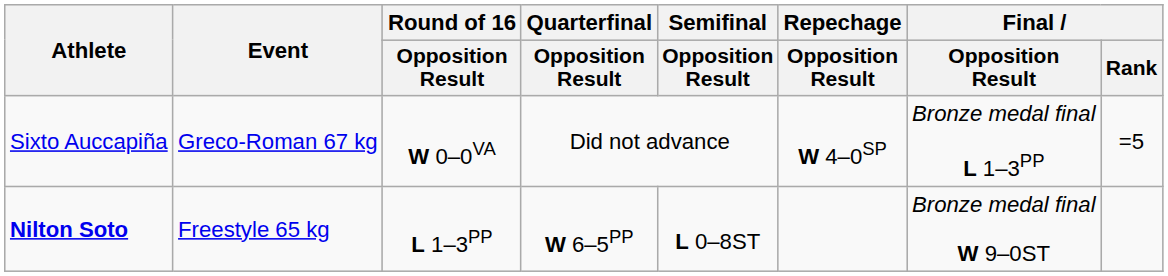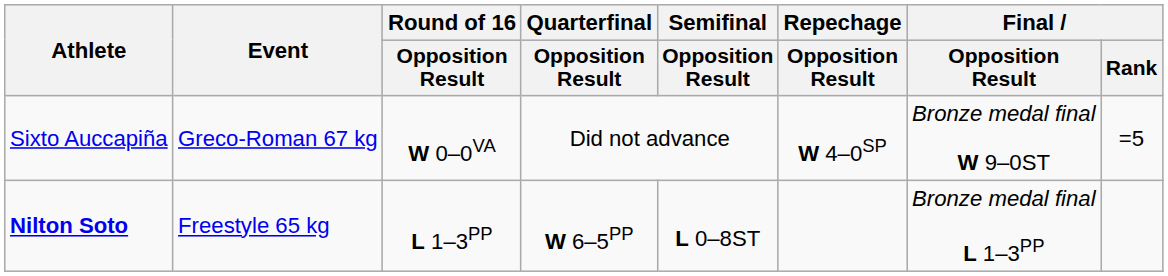 <table class=wikitable style=font-size:90%;text-align:center>
 <tr>
 <th rowspan=2>Athlete</th>
 <th rowspan=2>Event</th>
 <th>Round of 16</th>
 <th>Quarterfinal</th>
 <th>Semifinal</th>
 <th>Repechage</th>
 <th colspan=2>Final / </th>
 </tr>
 <tr style=font-size:95%>
 <th>Opposition<br>Result</th>
 <th>Opposition<br>Result</th>
 <th>Opposition<br>Result</th>
 <th>Opposition<br>Result</th>
 <th>Opposition<br>Result</th>
 <th>Rank</th>
 </tr>
 <tr>
 <td align=left><a href='#'>Sixto Auccapiña</a></td>
 <td align=left><a href='#'>Greco-Roman 67 kg</a></td>
 <td><br><strong>W</strong> 0–0<sup>VA</sup></td>
 <td colspan=2>Did not advance</td>
 <td><br><strong>W</strong> 4–0<sup>SP</sup></td>
-<td><em>Bronze medal final</em><br><br><strong>L</strong> 1–3<sup>PP</sup></td>
+<td><em>Bronze medal final</em><br><br><strong>W</strong> 9–0ST</td>
 <td>=5</td>
 </tr>
 <tr>
 <td align=left><strong><a href='#'>Nilton Soto</a></strong></td>
 <td align=left><a href='#'>Freestyle 65 kg</a></td>
 <td><br><strong>L</strong> 1–3<sup>PP</sup></td>
 <td><br><strong>W</strong> 6–5<sup>PP</sup></td>
 <td><br><strong>L</strong> 0–8ST</td>
 <td></td>
-<td><em>Bronze medal final</em><br><br><strong>W</strong> 9–0ST</td>
+<td><em>Bronze medal final</em><br><br><strong>L</strong> 1–3<sup>PP</sup></td>
 <td></td>
 </tr>
 </table>
